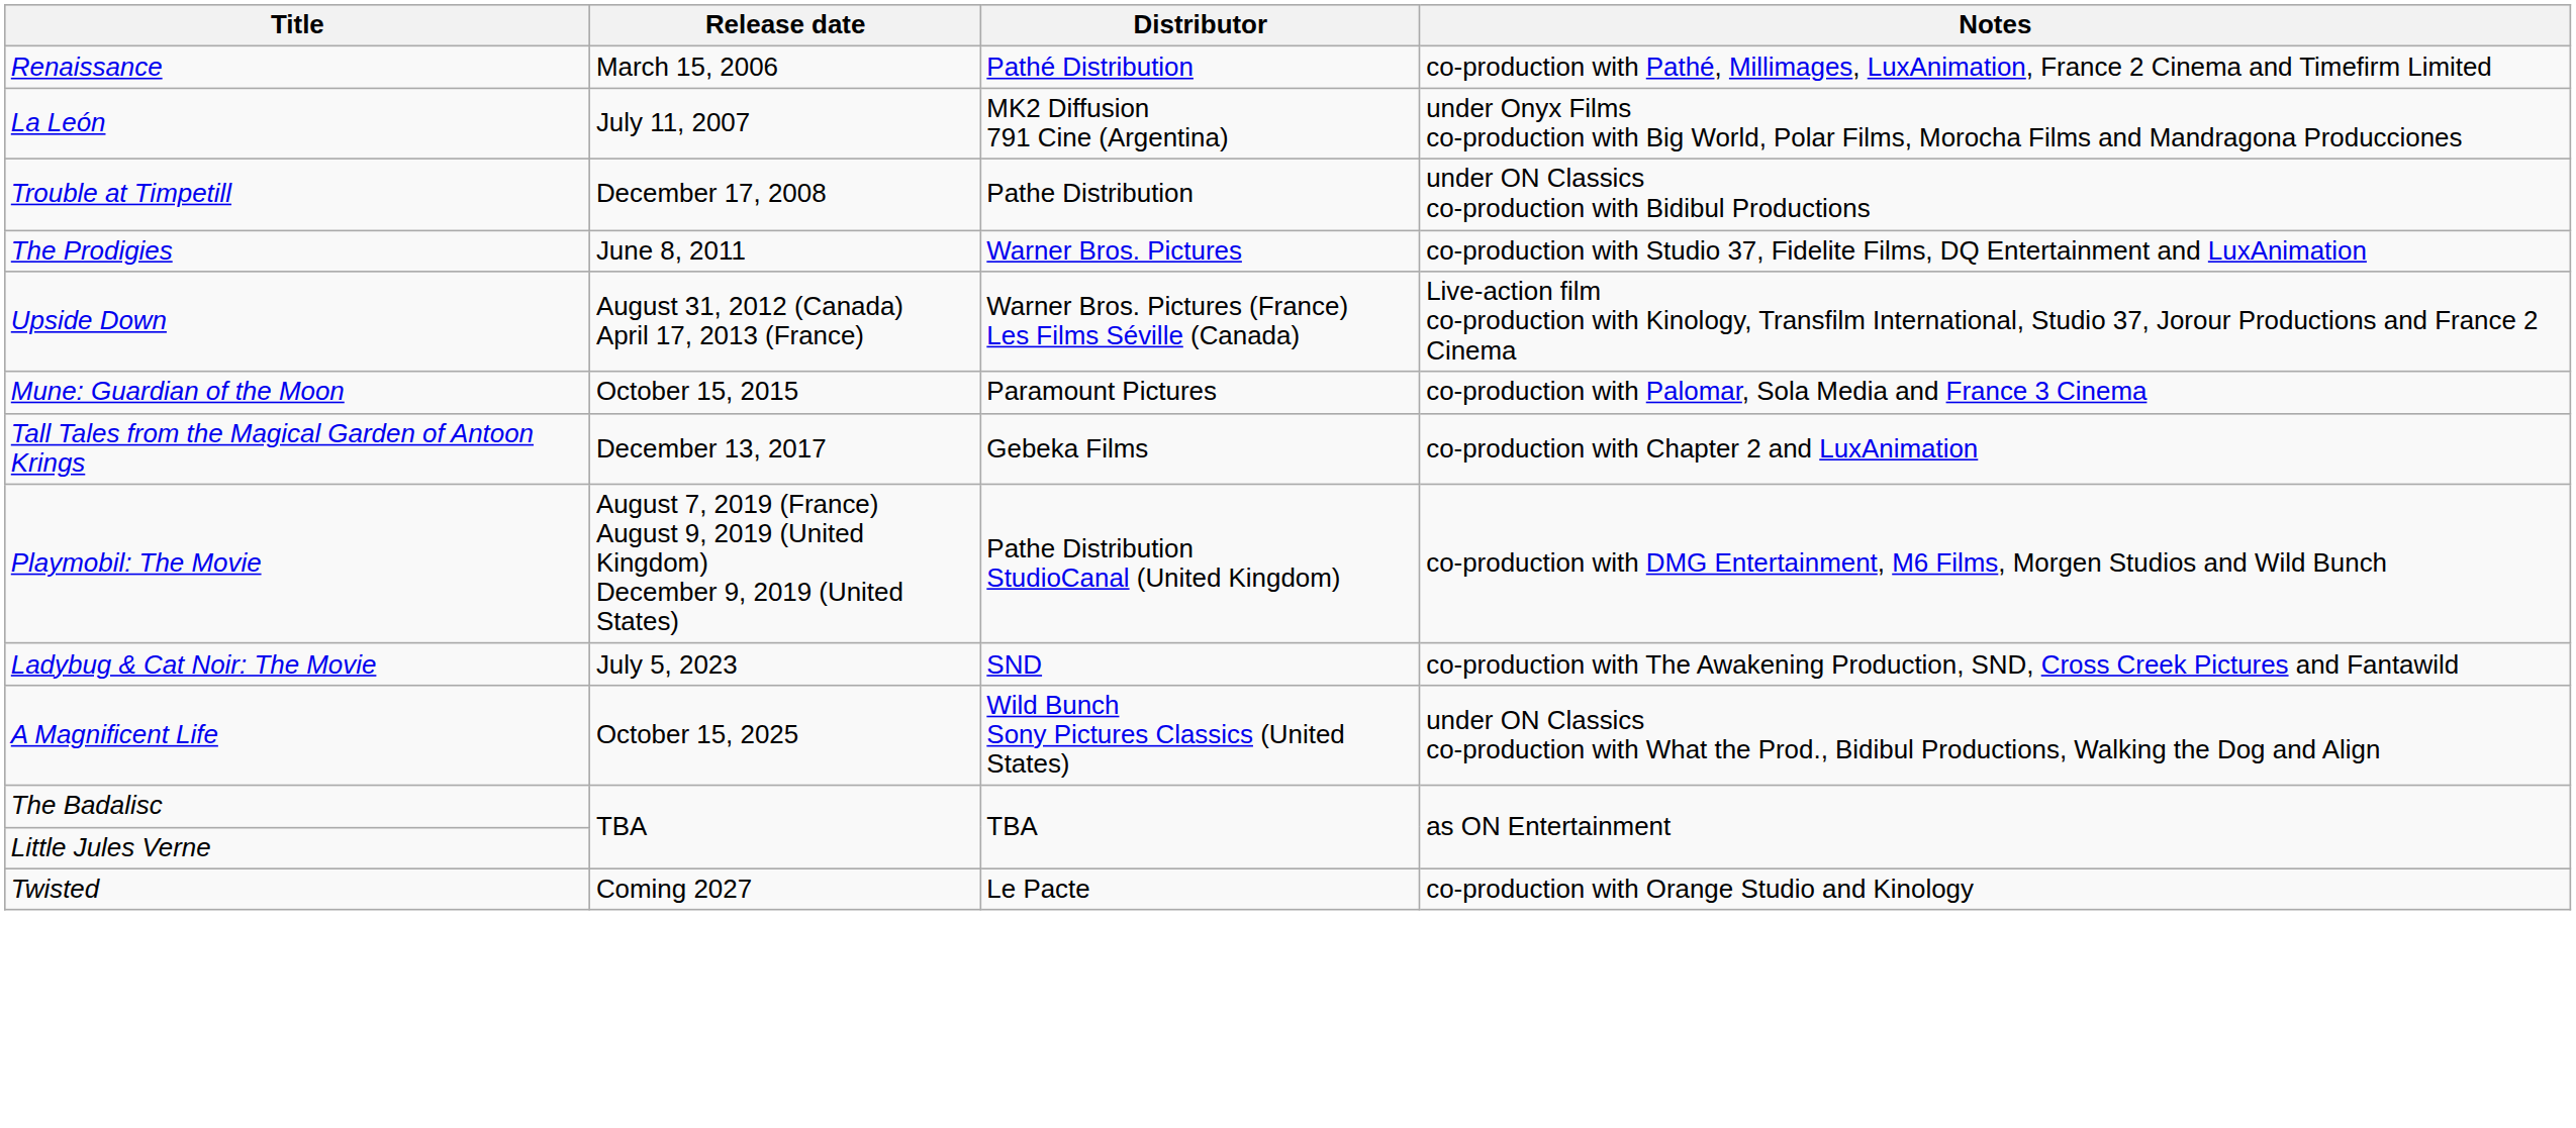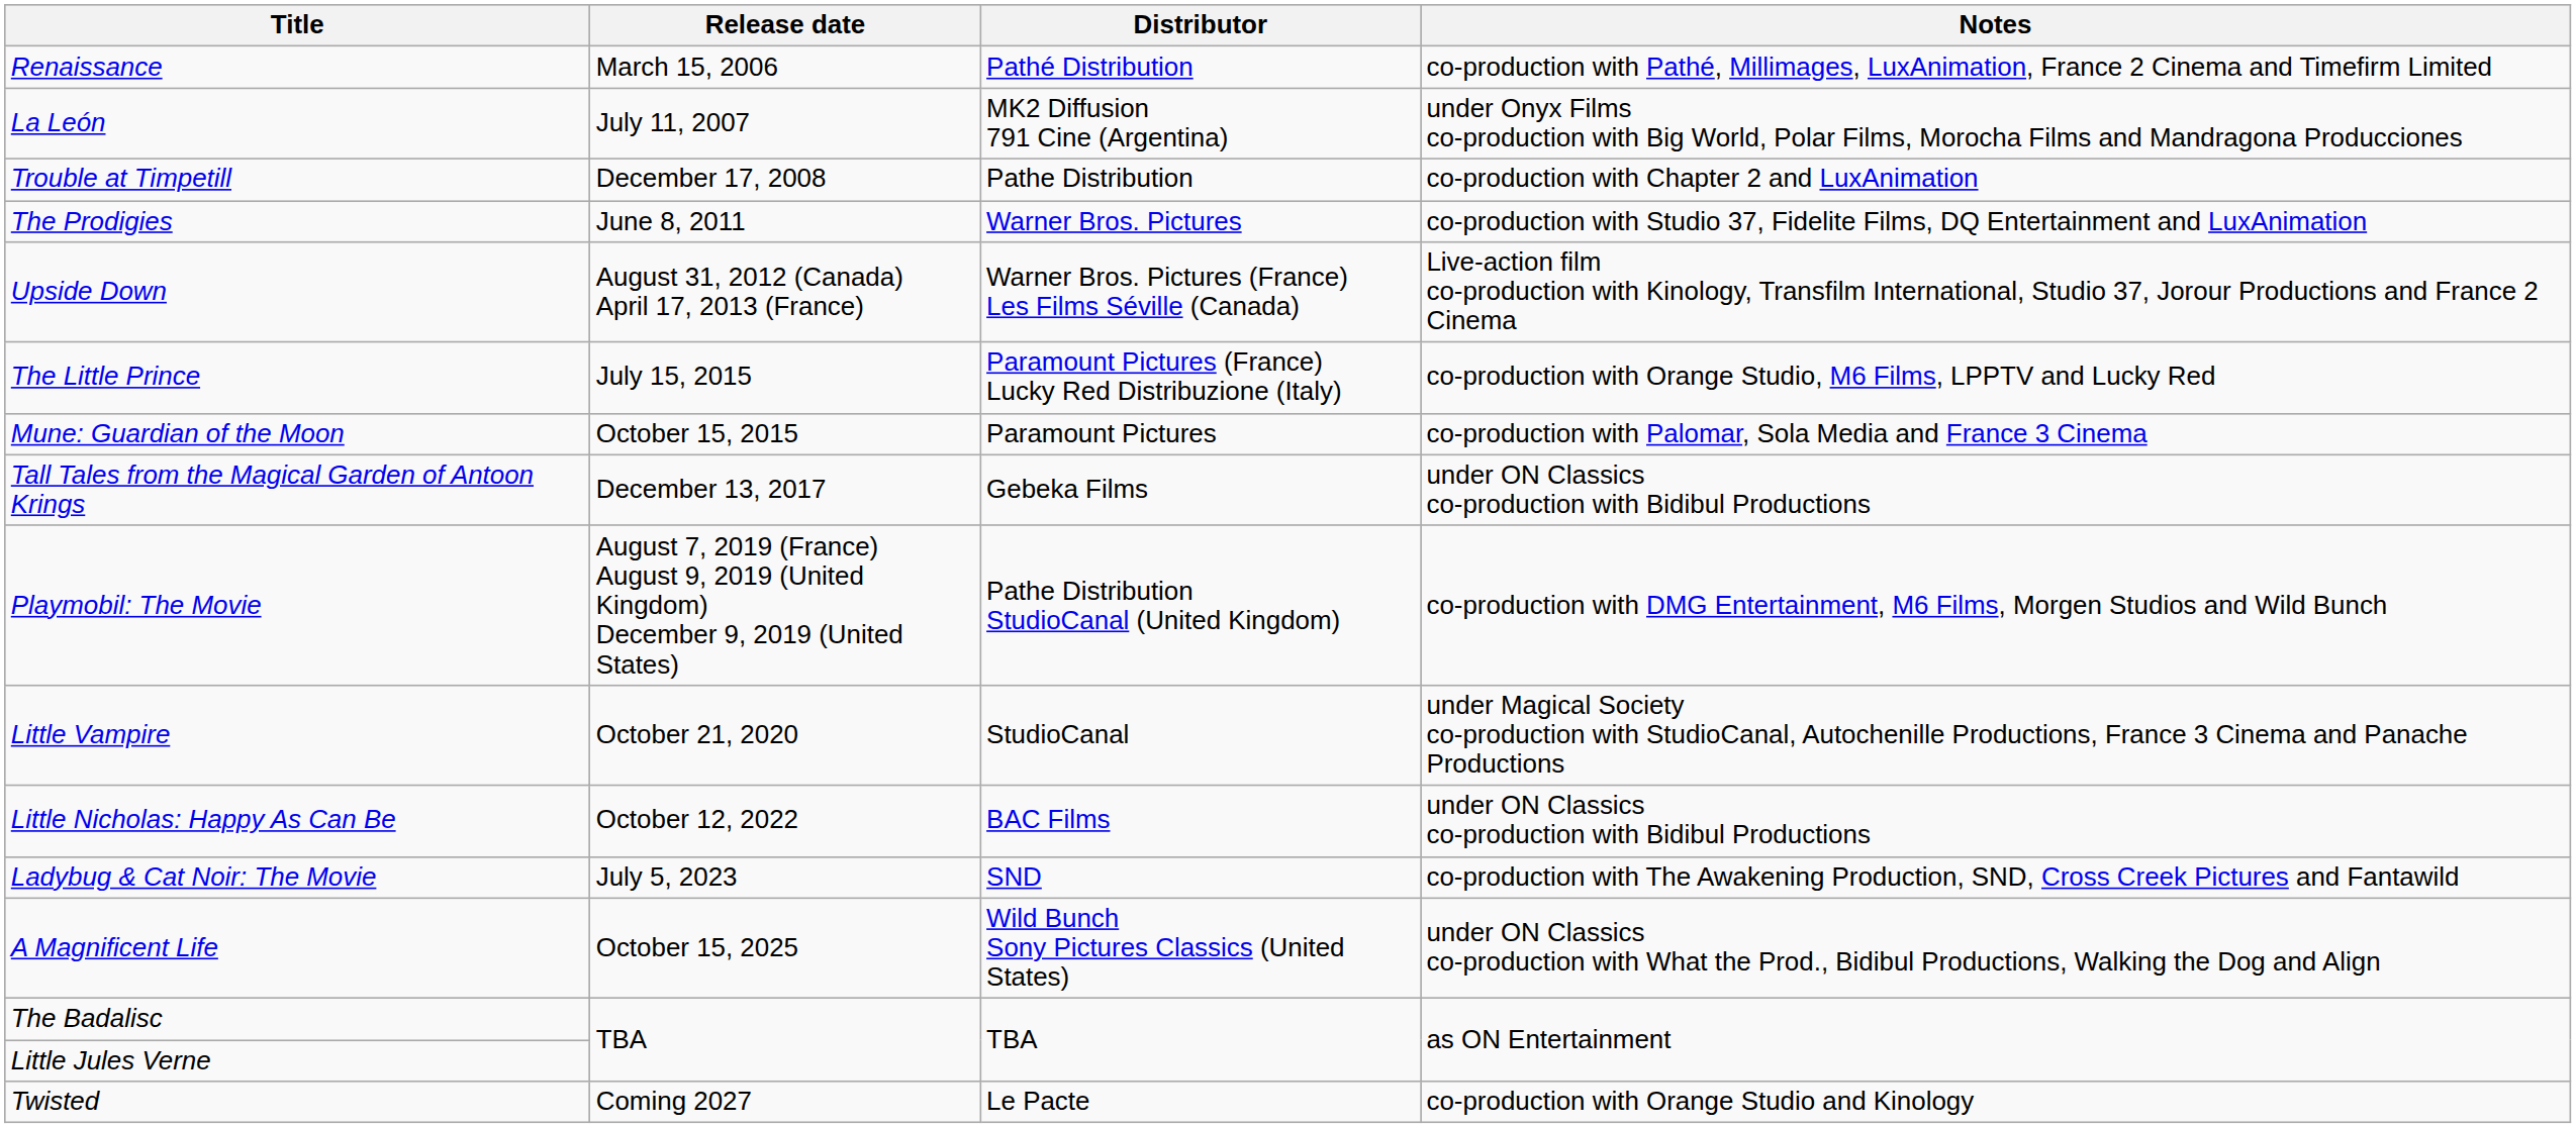 <table class="wikitable sortable">
 <tr>
 <th>Title</th>
 <th>Release date</th>
 <th>Distributor</th>
 <th>Notes</th>
 </tr>
 <tr>
 <td><em><a href='#'>Renaissance</a></em></td>
 <td>March 15, 2006</td>
 <td><a href='#'>Pathé Distribution</a></td>
 <td>co-production with <a href='#'>Pathé</a>, <a href='#'>Millimages</a>, <a href='#'>LuxAnimation</a>, France 2 Cinema and Timefirm Limited</td>
 </tr>
 <tr>
 <td><em><a href='#'>La León</a></em></td>
 <td>July 11, 2007</td>
 <td>MK2 Diffusion<br>791 Cine (Argentina)</td>
 <td>under Onyx Films<br>co-production with Big World, Polar Films, Morocha Films and Mandragona Producciones</td>
 </tr>
 <tr>
 <td><em><a href='#'>Trouble at Timpetill</a></em></td>
 <td>December 17, 2008</td>
 <td>Pathe Distribution</td>
-<td>under ON Classics<br>co-production with Bidibul Productions</td>
+<td>co-production with Chapter 2 and <a href='#'>LuxAnimation</a></td>
 </tr>
 <tr>
 <td><em><a href='#'>The Prodigies</a></em></td>
 <td>June 8, 2011</td>
 <td><a href='#'>Warner Bros. Pictures</a></td>
 <td>co-production with Studio 37, Fidelite Films, DQ Entertainment and <a href='#'>LuxAnimation</a></td>
 </tr>
 <tr>
 <td><em><a href='#'>Upside Down</a></em></td>
 <td>August 31, 2012 (Canada)<br>April 17, 2013 (France)</td>
 <td>Warner Bros. Pictures (France)<br><a href='#'>Les Films Séville</a> (Canada)</td>
 <td>Live-action film<br>co-production with Kinology, Transfilm International, Studio 37, Jorour Productions and France 2 Cinema</td>
 </tr>
 <tr>
+<td><em><a href='#'>The Little Prince</a></em></td>
+<td>July 15, 2015</td>
+<td><a href='#'>Paramount Pictures</a> (France)<br>Lucky Red Distribuzione (Italy)</td>
+<td>co-production with Orange Studio, <a href='#'>M6 Films</a>, LPPTV and Lucky Red</td>
+</tr>
+<tr>
 <td><em><a href='#'>Mune: Guardian of the Moon</a></em></td>
 <td>October 15, 2015</td>
 <td>Paramount Pictures</td>
 <td>co-production with <a href='#'>Palomar</a>, Sola Media and <a href='#'>France 3 Cinema</a></td>
 </tr>
 <tr>
 <td><em><a href='#'>Tall Tales from the Magical Garden of Antoon Krings</a></em></td>
 <td>December 13, 2017</td>
 <td>Gebeka Films</td>
-<td>co-production with Chapter 2 and <a href='#'>LuxAnimation</a></td>
+<td>under ON Classics<br>co-production with Bidibul Productions</td>
 </tr>
 <tr>
 <td><em><a href='#'>Playmobil: The Movie</a></em></td>
 <td>August 7, 2019 (France)<br>August 9, 2019 (United Kingdom)<br>December 9, 2019 (United States)</td>
 <td>Pathe Distribution<br><a href='#'>StudioCanal</a> (United Kingdom)</td>
 <td>co-production with <a href='#'>DMG Entertainment</a>, <a href='#'>M6 Films</a>, Morgen Studios and Wild Bunch</td>
+</tr>
+<tr>
+<td><em><a href='#'>Little Vampire</a></em></td>
+<td>October 21, 2020</td>
+<td>StudioCanal</td>
+<td>under Magical Society<br>co-production with StudioCanal, Autochenille Productions, France 3 Cinema and Panache Productions</td>
+</tr>
+<tr>
+<td><em><a href='#'>Little Nicholas: Happy As Can Be</a></em></td>
+<td>October 12, 2022</td>
+<td><a href='#'>BAC Films</a></td>
+<td>under ON Classics<br>co-production with Bidibul Productions</td>
 </tr>
 <tr>
 <td><em><a href='#'>Ladybug & Cat Noir: The Movie</a></em></td>
 <td>July 5, 2023</td>
 <td><a href='#'>SND</a></td>
 <td>co-production with The Awakening Production, SND, <a href='#'>Cross Creek Pictures</a> and Fantawild</td>
 </tr>
 <tr>
 <td><em><a href='#'>A Magnificent Life</a></em></td>
 <td>October 15, 2025</td>
 <td><a href='#'>Wild Bunch</a><br><a href='#'>Sony Pictures Classics</a> (United States)</td>
 <td>under ON Classics<br>co-production with What the Prod., Bidibul Productions, Walking the Dog and Align</td>
 </tr>
 <tr>
 <td><em>The Badalisc</em></td>
 <td rowspan="2">TBA</td>
 <td rowspan="2">TBA</td>
 <td rowspan="2">as ON Entertainment</td>
 </tr>
 <tr>
 <td><em>Little Jules Verne</em></td>
 </tr>
 <tr>
 <td><em>Twisted</em></td>
 <td>Coming 2027</td>
 <td>Le Pacte</td>
 <td>co-production with Orange Studio and Kinology</td>
 </tr>
 </table>
